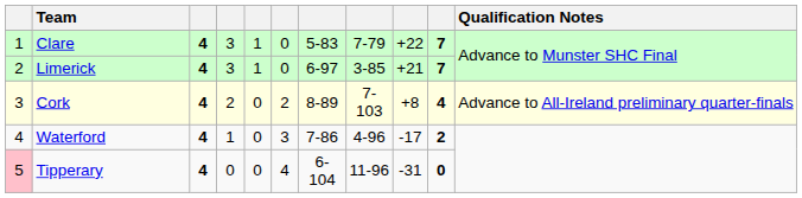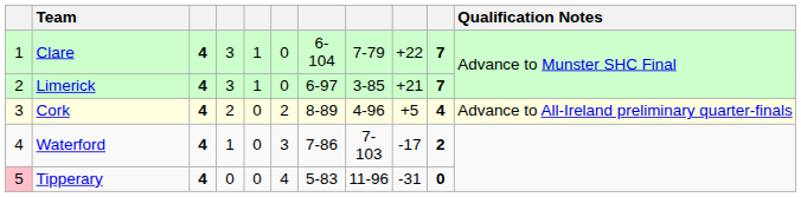 <table class="wikitable" style="text-align:center">
 <tr>
 <th width="20"></th>
 <th width="150" style="text-align:left;">Team</th>
 <th width="20"></th>
 <th width="20"></th>
 <th width="20"></th>
 <th width="20"></th>
 <th width="40"></th>
 <th width="40"></th>
 <th width="20"></th>
 <th width="20"></th>
 <th style="text-align:left;">Qualification Notes</th>
 </tr>
 <tr style="background:#ccffcc">
 <td>1</td>
 <td align="left"> <a href='#'>Clare</a></td>
 <td><strong>4</strong></td>
 <td>3</td>
 <td>1</td>
 <td>0</td>
-<td>5-83</td>
+<td>6-104</td>
 <td>7-79</td>
 <td>+22</td>
 <td><strong>7</strong></td>
 <td rowspan="2" style="text-align:left;">Advance to <a href='#'>Munster SHC Final</a></td>
 </tr>
 <tr style="background:#ccffcc">
 <td>2</td>
 <td align="left"> <a href='#'>Limerick</a></td>
 <td><strong>4</strong></td>
 <td>3</td>
 <td>1</td>
 <td>0</td>
 <td>6-97</td>
 <td>3-85</td>
 <td>+21</td>
 <td><strong>7</strong></td>
 </tr>
 <tr style="background:#FFFFE0">
 <td>3</td>
 <td align="left"> <a href='#'>Cork</a></td>
 <td><strong>4</strong></td>
 <td>2</td>
 <td>0</td>
 <td>2</td>
 <td>8-89</td>
-<td>7-103</td>
-<td>+8</td>
+<td>4-96</td>
+<td>+5</td>
 <td><strong>4</strong></td>
 <td style="text-align:left;">Advance to <a href='#'>All-Ireland preliminary quarter-finals</a></td>
 </tr>
 <tr>
 <td>4</td>
 <td align="left"> <a href='#'>Waterford</a></td>
 <td><strong>4</strong></td>
 <td>1</td>
 <td>0</td>
 <td>3</td>
 <td>7-86</td>
-<td>4-96</td>
+<td>7-103</td>
 <td>-17</td>
 <td><strong>2</strong></td>
 <td rowspan="2"></td>
 </tr>
 <tr>
 <td style="background: pink;">5</td>
 <td align="left"> <a href='#'>Tipperary</a></td>
 <td><strong>4</strong></td>
 <td>0</td>
 <td>0</td>
 <td>4</td>
-<td>6-104</td>
+<td>5-83</td>
 <td>11-96</td>
 <td>-31</td>
 <td><strong>0</strong></td>
 </tr>
 </table>
